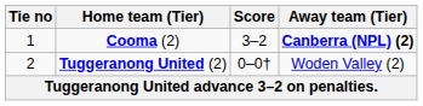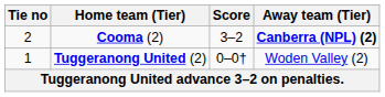 <table class="wikitable" style="text-align:center">
 <tr>
 <th>Tie no</th>
 <th>Home team (Tier)</th>
 <th>Score</th>
 <th>Away team (Tier)</th>
 </tr>
 <tr>
-<td>1</td>
+<td>2</td>
 <td><strong><a href='#'>Cooma</a></strong> (2)</td>
 <td>3–2</td>
 <td><strong><a href='#'>Canberra (NPL)</a> (2)</strong></td>
 </tr>
 <tr>
-<td>2</td>
+<td>1</td>
 <td><strong><a href='#'>Tuggeranong United</a></strong> (2)</td>
 <td>0–0†</td>
 <td><a href='#'>Woden Valley</a> (2)</td>
 </tr>
 <tr>
 <th colspan=4>Tuggeranong United advance 3–2 on penalties.</th>
 </tr>
 </table>
